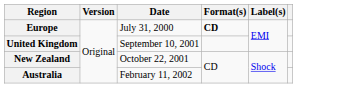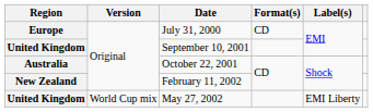 <table class="wikitable plainrowheaders">
 <tr>
 <th scope="col">Region</th>
 <th scope="col">Version</th>
 <th scope="col">Date</th>
 <th scope="col">Format(s)</th>
 <th scope="col">Label(s)</th>
 <th scope="col"></th>
 </tr>
 <tr>
 <th scope="row">Europe</th>
 <td rowspan="4">Original</td>
 <td>July 31, 2000</td>
-<td><strong>CD</strong></td>
+<td>CD</td>
 <td rowspan="2"><a href='#'>EMI</a></td>
 <td></td>
 </tr>
 <tr>
 <th scope="row">United Kingdom</th>
 <td>September 10, 2001</td>
 <td></td>
 <td></td>
 </tr>
 <tr>
-<th scope="row">New Zealand</th>
+<th scope="row">Australia</th>
 <td>October 22, 2001</td>
 <td rowspan="2">CD</td>
 <td rowspan="2"><a href='#'>Shock</a></td>
 <td></td>
 </tr>
 <tr>
-<th scope="row">Australia</th>
+<th scope="row">New Zealand</th>
 <td>February 11, 2002</td>
 <td></td>
 </tr>
+<tr>
+<th scope="row">United Kingdom</th>
+<td>World Cup mix</td>
+<td>May 27, 2002</td>
+<td></td>
+<td>EMI Liberty</td>
+<td></td>
+</tr>
 </table>
